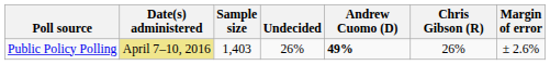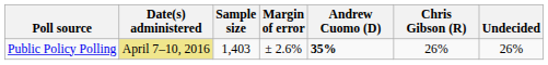 <table class="wikitable">
 <tr valign=bottom>
 <th>Poll source</th>
 <th>Date(s)<br>administered</th>
 <th>Sample<br>size</th>
-<th>Undecided</th>
+<th>Margin<br>of error</th>
 <th style="width:100px;">Andrew<br>Cuomo (D)</th>
 <th style="width:100px;">Chris<br>Gibson (R)</th>
-<th>Margin<br>of error</th>
+<th>Undecided</th>
 </tr>
 <tr>
 <td><a href='#'>Public Policy Polling</a></td>
 <td align=center style="background: khaki;">April 7–10, 2016</td>
 <td align=center>1,403</td>
+<td align=center>± 2.6%</td>
+<td><strong>35%</strong></td>
 <td align=center>26%</td>
-<td><strong>49%</strong></td>
 <td align=center>26%</td>
-<td align=center>± 2.6%</td>
 </tr>
 </table>
